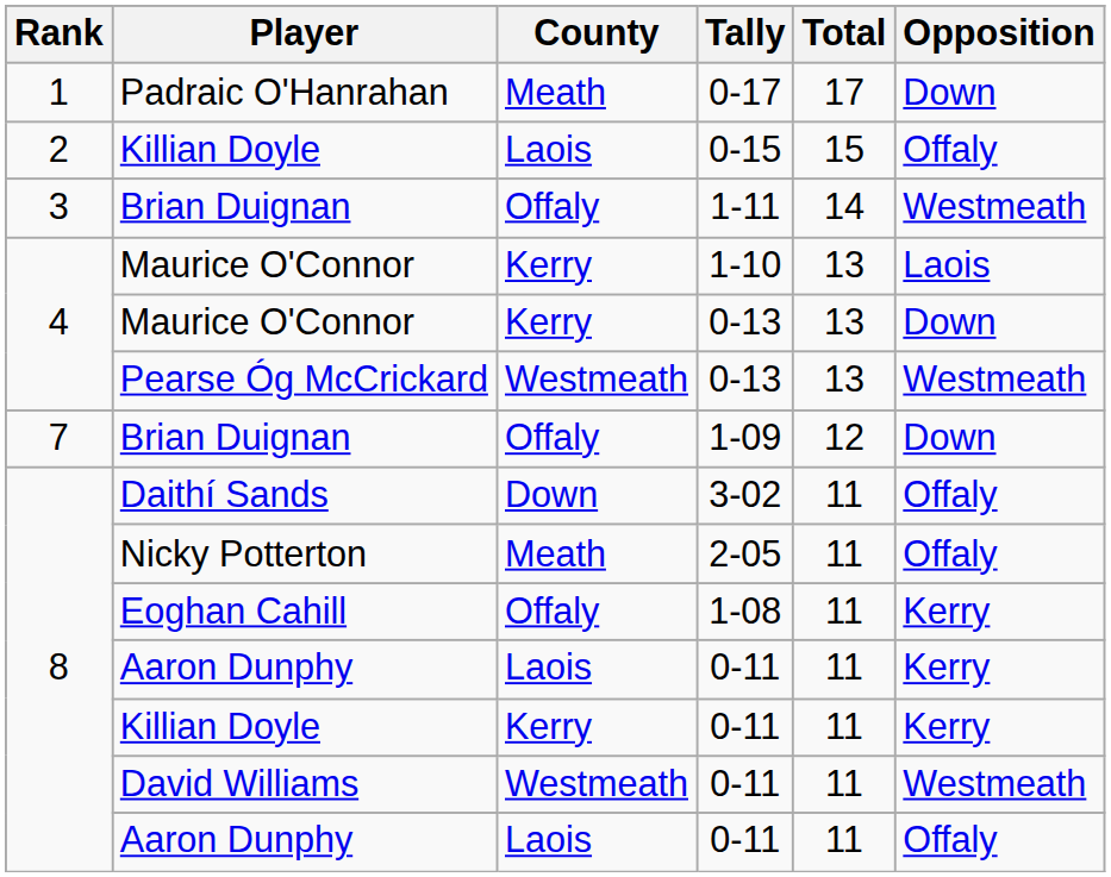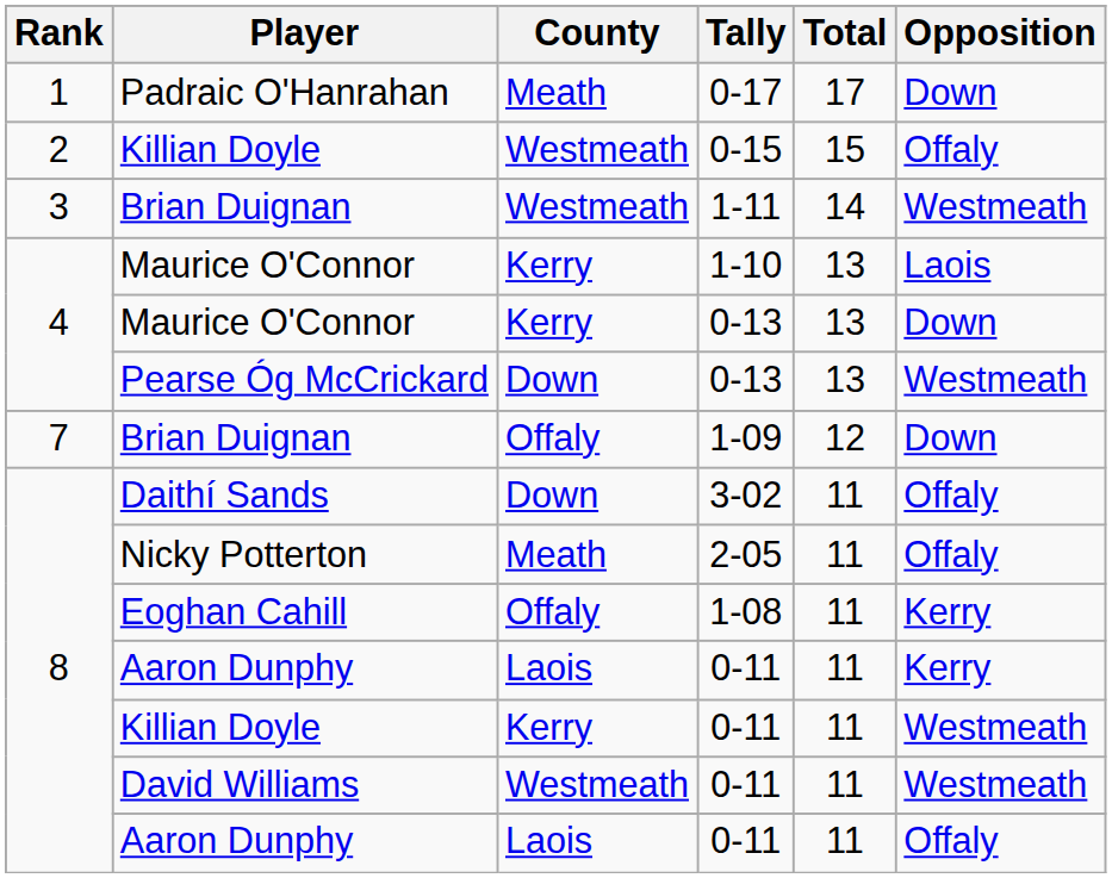 <table class="wikitable sortable">
 <tr>
 <th>Rank</th>
 <th>Player</th>
 <th>County</th>
 <th>Tally</th>
 <th>Total</th>
 <th>Opposition</th>
 </tr>
 <tr>
 <td style="text-align:center;">1</td>
 <td> Padraic O'Hanrahan</td>
 <td><a href='#'>Meath</a></td>
 <td align="center">0-17</td>
 <td align="center">17</td>
 <td><a href='#'>Down</a></td>
 </tr>
 <tr>
 <td style="text-align:center;">2</td>
 <td> <a href='#'>Killian Doyle</a></td>
-<td><a href='#'>Laois</a></td>
+<td><a href='#'>Westmeath</a></td>
 <td align="center">0-15</td>
 <td align="center">15</td>
 <td><a href='#'>Offaly</a></td>
 </tr>
 <tr>
 <td style="text-align:center;">3</td>
 <td> <a href='#'>Brian Duignan</a></td>
-<td><a href='#'>Offaly</a></td>
+<td><a href='#'>Westmeath</a></td>
 <td align="center">1-11</td>
 <td align="center">14</td>
 <td><a href='#'>Westmeath</a></td>
 </tr>
 <tr>
 <td rowspan=3 style="text-align:center;">4</td>
 <td> Maurice O'Connor</td>
 <td><a href='#'>Kerry</a></td>
 <td align="center">1-10</td>
 <td align="center">13</td>
 <td><a href='#'>Laois</a></td>
 </tr>
 <tr>
 <td> Maurice O'Connor</td>
 <td><a href='#'>Kerry</a></td>
 <td align="center">0-13</td>
 <td align="center">13</td>
 <td><a href='#'>Down</a></td>
 </tr>
 <tr>
 <td> <a href='#'>Pearse Óg McCrickard</a></td>
-<td><a href='#'>Westmeath</a></td>
+<td><a href='#'>Down</a></td>
 <td align="center">0-13</td>
 <td align="center">13</td>
 <td><a href='#'>Westmeath</a></td>
 </tr>
 <tr>
 <td style="text-align:center;">7</td>
 <td> <a href='#'>Brian Duignan</a></td>
 <td><a href='#'>Offaly</a></td>
 <td align="center">1-09</td>
 <td align="center">12</td>
 <td><a href='#'>Down</a></td>
 </tr>
 <tr>
 <td rowspan=7 style="text-align:center;">8</td>
 <td> <a href='#'>Daithí Sands</a></td>
 <td><a href='#'>Down</a></td>
 <td align="center">3-02</td>
 <td align="center">11</td>
 <td><a href='#'>Offaly</a></td>
 </tr>
 <tr>
 <td> Nicky Potterton</td>
 <td><a href='#'>Meath</a></td>
 <td align="center">2-05</td>
 <td align="center">11</td>
 <td><a href='#'>Offaly</a></td>
 </tr>
 <tr>
 <td> <a href='#'>Eoghan Cahill</a></td>
 <td><a href='#'>Offaly</a></td>
 <td align="center">1-08</td>
 <td align="center">11</td>
 <td><a href='#'>Kerry</a></td>
 </tr>
 <tr>
 <td> <a href='#'>Aaron Dunphy</a></td>
 <td><a href='#'>Laois</a></td>
 <td align="center">0-11</td>
 <td align="center">11</td>
 <td><a href='#'>Kerry</a></td>
 </tr>
 <tr>
 <td> <a href='#'>Killian Doyle</a></td>
 <td><a href='#'>Kerry</a></td>
 <td align="center">0-11</td>
 <td align="center">11</td>
-<td><a href='#'>Kerry</a></td>
+<td><a href='#'>Westmeath</a></td>
 </tr>
 <tr>
 <td> <a href='#'>David Williams</a></td>
 <td><a href='#'>Westmeath</a></td>
 <td align="center">0-11</td>
 <td align="center">11</td>
 <td><a href='#'>Westmeath</a></td>
 </tr>
 <tr>
 <td> <a href='#'>Aaron Dunphy</a></td>
 <td><a href='#'>Laois</a></td>
 <td align="center">0-11</td>
 <td align="center">11</td>
 <td><a href='#'>Offaly</a></td>
 </tr>
 </table>
